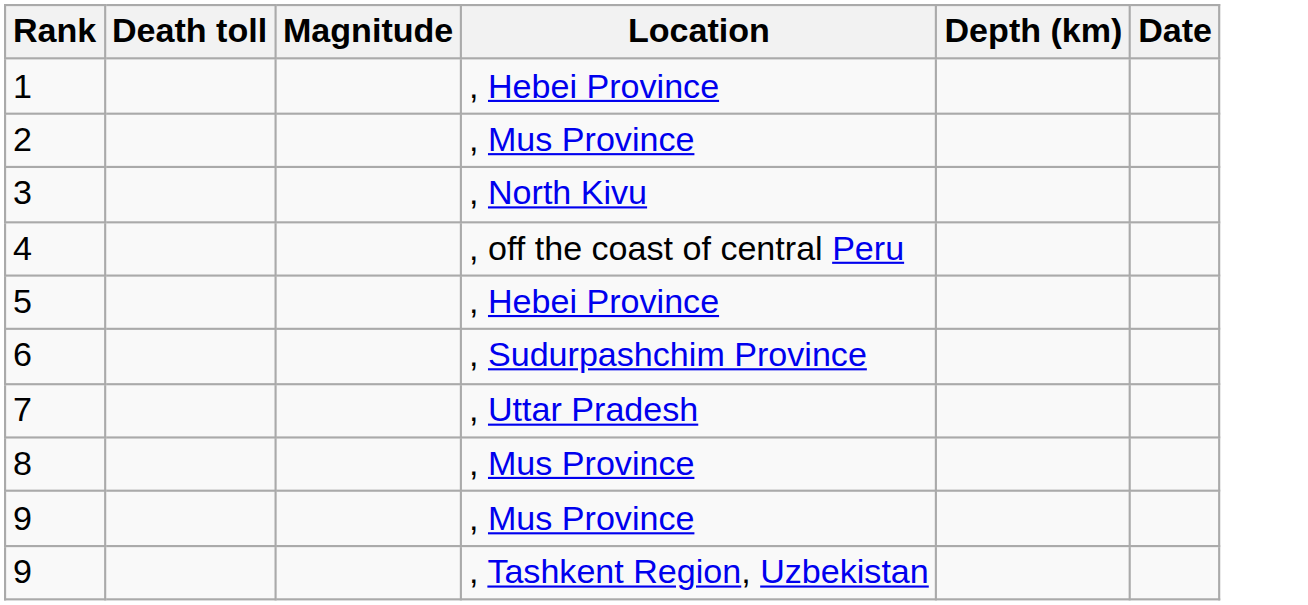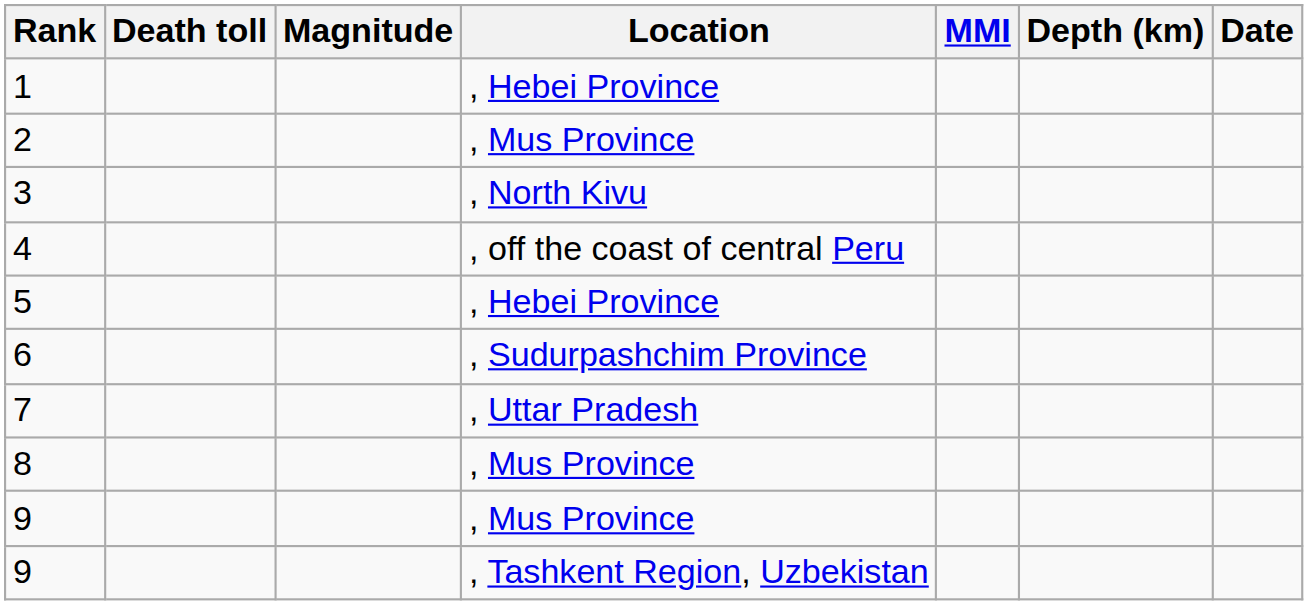 <table class="sortable wikitable" style="font-size:100%;">
 <tr>
 <th>Rank</th>
 <th>Death toll</th>
 <th>Magnitude</th>
 <th>Location</th>
+<th><a href='#'>MMI</a></th>
 <th>Depth (km)</th>
 <th>Date</th>
 </tr>
 <tr>
 <td>1</td>
 <td></td>
 <td></td>
 <td>, <a href='#'>Hebei Province</a></td>
 <td></td>
 <td></td>
+<td></td>
 </tr>
 <tr>
 <td>2</td>
 <td></td>
 <td></td>
 <td>, <a href='#'>Mus Province</a></td>
+<td></td>
 <td></td>
 <td></td>
 </tr>
 <tr>
 <td>3</td>
 <td></td>
 <td></td>
 <td>, <a href='#'>North Kivu</a></td>
 <td></td>
 <td></td>
+<td></td>
 </tr>
 <tr>
 <td>4</td>
 <td></td>
 <td></td>
 <td>, off the coast of central <a href='#'>Peru</a></td>
+<td></td>
 <td></td>
 <td></td>
 </tr>
 <tr>
 <td>5</td>
 <td></td>
 <td></td>
 <td>, <a href='#'>Hebei Province</a></td>
 <td></td>
 <td></td>
+<td></td>
 </tr>
 <tr>
 <td>6</td>
 <td></td>
 <td></td>
 <td>, <a href='#'>Sudurpashchim Province</a></td>
+<td></td>
 <td></td>
 <td></td>
 </tr>
 <tr>
 <td>7</td>
 <td></td>
 <td></td>
 <td>, <a href='#'>Uttar Pradesh</a></td>
 <td></td>
 <td></td>
+<td></td>
 </tr>
 <tr>
 <td>8</td>
 <td></td>
 <td></td>
 <td>, <a href='#'>Mus Province</a></td>
+<td></td>
 <td></td>
 <td></td>
 </tr>
 <tr>
 <td>9</td>
 <td></td>
 <td></td>
 <td>, <a href='#'>Mus Province</a></td>
 <td></td>
 <td></td>
+<td></td>
 </tr>
 <tr>
 <td>9</td>
 <td></td>
 <td></td>
 <td>, <a href='#'>Tashkent Region</a>, <a href='#'>Uzbekistan</a></td>
 <td></td>
 <td></td>
+<td></td>
 </tr>
 </table>
